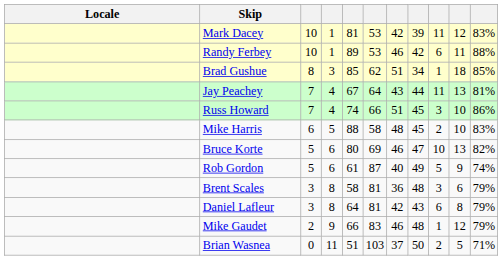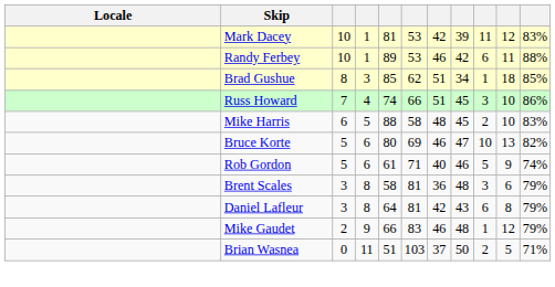 <table class="wikitable" style="text-align: center;">
 <tr>
 <th width=250>Locale</th>
 <th width=125>Skip</th>
 <th width=20></th>
 <th width=20></th>
 <th width=20></th>
 <th width=20></th>
 <th width=20></th>
 <th width=20></th>
 <th width=20></th>
 <th width=20></th>
 <th width=20></th>
 </tr>
 <tr bgcolor=#ffffcc>
 <td style="text-align: left;"></td>
 <td style="text-align: left;"><a href='#'>Mark Dacey</a></td>
 <td>10</td>
 <td>1</td>
 <td>81</td>
 <td>53</td>
 <td>42</td>
 <td>39</td>
 <td>11</td>
 <td>12</td>
 <td>83%</td>
 </tr>
 <tr bgcolor=#ffffcc>
 <td style="text-align: left;"></td>
 <td style="text-align: left;"><a href='#'>Randy Ferbey</a></td>
 <td>10</td>
 <td>1</td>
 <td>89</td>
 <td>53</td>
 <td>46</td>
 <td>42</td>
 <td>6</td>
 <td>11</td>
 <td>88%</td>
 </tr>
 <tr bgcolor=#ffffcc>
 <td style="text-align: left;"></td>
 <td style="text-align: left;"><a href='#'>Brad Gushue</a></td>
 <td>8</td>
 <td>3</td>
 <td>85</td>
 <td>62</td>
 <td>51</td>
 <td>34</td>
 <td>1</td>
 <td>18</td>
 <td>85%</td>
 </tr>
 <tr bgcolor=#ccffcc>
 <td style="text-align: left;"></td>
-<td style="text-align: left;"><a href='#'>Jay Peachey</a></td>
-<td>7</td>
-<td>4</td>
-<td>67</td>
-<td>64</td>
-<td>43</td>
-<td>44</td>
-<td>11</td>
-<td>13</td>
-<td>81%</td>
-</tr>
-<tr bgcolor=#ccffcc>
-<td style="text-align: left;"></td>
 <td style="text-align: left;"><a href='#'>Russ Howard</a></td>
 <td>7</td>
 <td>4</td>
 <td>74</td>
 <td>66</td>
 <td>51</td>
 <td>45</td>
 <td>3</td>
 <td>10</td>
 <td>86%</td>
 </tr>
 <tr>
 <td style="text-align: left;"></td>
 <td style="text-align: left;"><a href='#'>Mike Harris</a></td>
 <td>6</td>
 <td>5</td>
 <td>88</td>
 <td>58</td>
 <td>48</td>
 <td>45</td>
 <td>2</td>
 <td>10</td>
 <td>83%</td>
 </tr>
 <tr>
 <td style="text-align: left;"></td>
 <td style="text-align: left;"><a href='#'>Bruce Korte</a></td>
 <td>5</td>
 <td>6</td>
 <td>80</td>
 <td>69</td>
 <td>46</td>
 <td>47</td>
 <td>10</td>
 <td>13</td>
 <td>82%</td>
 </tr>
 <tr>
 <td style="text-align: left;"></td>
 <td style="text-align: left;"><a href='#'>Rob Gordon</a></td>
 <td>5</td>
 <td>6</td>
 <td>61</td>
-<td>87</td>
+<td>71</td>
 <td>40</td>
-<td>49</td>
+<td>46</td>
 <td>5</td>
 <td>9</td>
 <td>74%</td>
 </tr>
 <tr>
 <td style="text-align: left;"></td>
 <td style="text-align: left;"><a href='#'>Brent Scales</a></td>
 <td>3</td>
 <td>8</td>
 <td>58</td>
 <td>81</td>
 <td>36</td>
 <td>48</td>
 <td>3</td>
 <td>6</td>
 <td>79%</td>
 </tr>
 <tr>
 <td style="text-align: left;"></td>
 <td style="text-align: left;"><a href='#'>Daniel Lafleur</a></td>
 <td>3</td>
 <td>8</td>
 <td>64</td>
 <td>81</td>
 <td>42</td>
 <td>43</td>
 <td>6</td>
 <td>8</td>
 <td>79%</td>
 </tr>
 <tr>
 <td style="text-align: left;"></td>
 <td style="text-align: left;"><a href='#'>Mike Gaudet</a></td>
 <td>2</td>
 <td>9</td>
 <td>66</td>
 <td>83</td>
 <td>46</td>
 <td>48</td>
 <td>1</td>
 <td>12</td>
 <td>79%</td>
 </tr>
 <tr>
 <td style="text-align: left;"></td>
 <td style="text-align: left;"><a href='#'>Brian Wasnea</a></td>
 <td>0</td>
 <td>11</td>
 <td>51</td>
 <td>103</td>
 <td>37</td>
 <td>50</td>
 <td>2</td>
 <td>5</td>
 <td>71%</td>
 </tr>
 </table>
